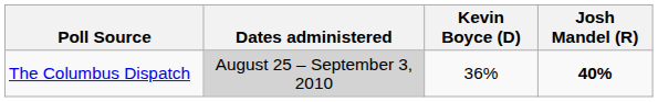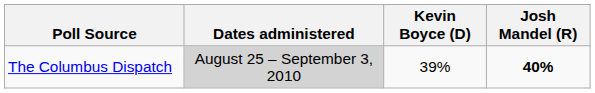 <table class="wikitable">
 <tr valign=bottom>
 <th style="width:180px;">Poll Source</th>
 <th style="width:200px;">Dates administered</th>
 <th style="width:100px;">Kevin<br>Boyce (D)</th>
 <th style="width:100px;">Josh<br>Mandel (R)</th>
 </tr>
 <tr>
 <td><a href='#'>The Columbus Dispatch</a></td>
 <td align=center style="background: lightgrey;">August 25 – September 3, 2010</td>
-<td align=center>36%</td>
+<td align=center>39%</td>
 <td align=center ><strong>40%</strong></td>
 </tr>
 </table>
